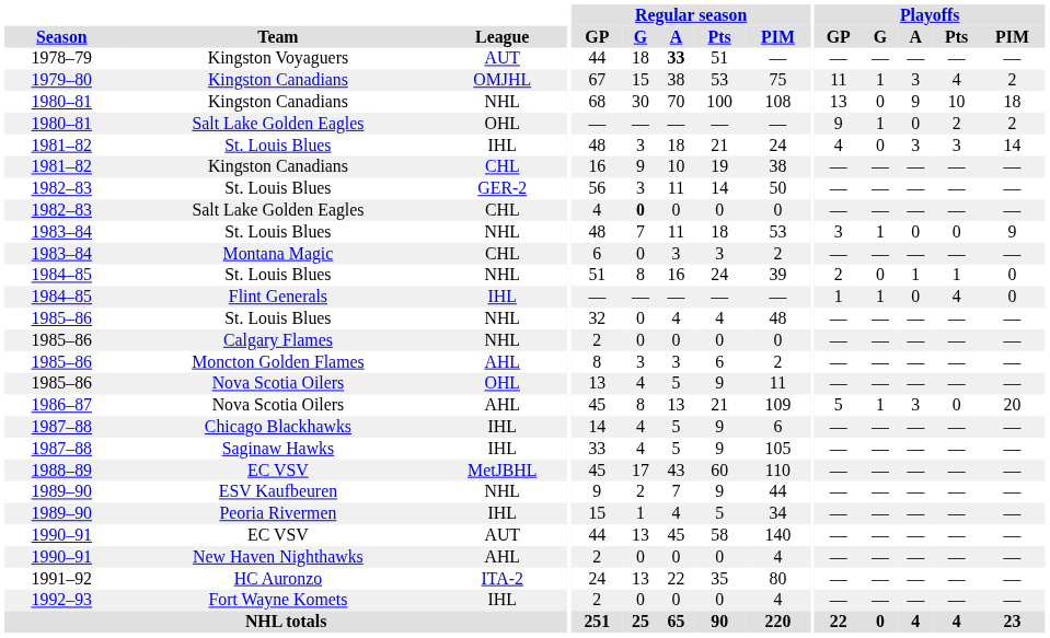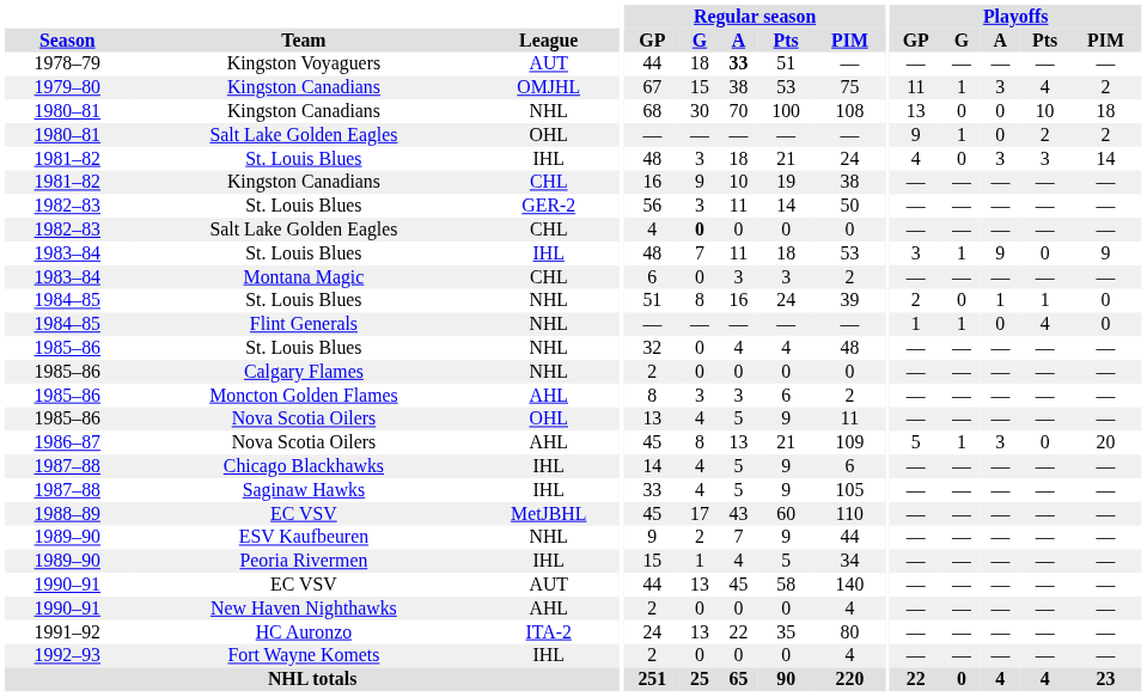 <table border="0" cellpadding="1" cellspacing="0" style="text-align:center; width:60em">
 <tr bgcolor="#e0e0e0">
 <th colspan="3" bgcolor="#ffffff"></th>
 <th rowspan="100" bgcolor="#ffffff"></th>
 <th colspan="5"><a href='#'>Regular season</a></th>
 <th rowspan="100" bgcolor="#ffffff"></th>
 <th colspan="5"><a href='#'>Playoffs</a></th>
 </tr>
 <tr bgcolor="#e0e0e0">
 <th><a href='#'>Season</a></th>
 <th>Team</th>
 <th>League</th>
 <th>GP</th>
 <th><a href='#'>G</a></th>
 <th><a href='#'>A</a></th>
 <th><a href='#'>Pts</a></th>
 <th><a href='#'>PIM</a></th>
 <th>GP</th>
 <th>G</th>
 <th>A</th>
 <th>Pts</th>
 <th>PIM</th>
 </tr>
 <tr>
 <td>1978–79</td>
 <td>Kingston Voyaguers</td>
 <td><a href='#'>AUT</a></td>
 <td>44</td>
 <td>18</td>
 <td><strong>33</strong></td>
 <td>51</td>
 <td>—</td>
 <td>—</td>
 <td>—</td>
 <td>—</td>
 <td>—</td>
 <td>—</td>
 </tr>
 <tr bgcolor="#f0f0f0">
 <td><a href='#'>1979–80</a></td>
 <td><a href='#'>Kingston Canadians</a></td>
 <td><a href='#'>OMJHL</a></td>
 <td>67</td>
 <td>15</td>
 <td>38</td>
 <td>53</td>
 <td>75</td>
 <td>11</td>
 <td>1</td>
 <td>3</td>
 <td>4</td>
 <td>2</td>
 </tr>
 <tr>
 <td><a href='#'>1980–81</a></td>
 <td>Kingston Canadians</td>
 <td>NHL</td>
 <td>68</td>
 <td>30</td>
 <td>70</td>
 <td>100</td>
 <td>108</td>
 <td>13</td>
 <td>0</td>
-<td>9</td>
+<td>0</td>
 <td>10</td>
 <td>18</td>
 </tr>
 <tr bgcolor="#f0f0f0">
 <td><a href='#'>1980–81</a></td>
 <td><a href='#'>Salt Lake Golden Eagles</a></td>
 <td>OHL</td>
 <td>—</td>
 <td>—</td>
 <td>—</td>
 <td>—</td>
 <td>—</td>
 <td>9</td>
 <td>1</td>
 <td>0</td>
 <td>2</td>
 <td>2</td>
 </tr>
 <tr>
 <td><a href='#'>1981–82</a></td>
 <td><a href='#'>St. Louis Blues</a></td>
 <td>IHL</td>
 <td>48</td>
 <td>3</td>
 <td>18</td>
 <td>21</td>
 <td>24</td>
 <td>4</td>
 <td>0</td>
 <td>3</td>
 <td>3</td>
 <td>14</td>
 </tr>
 <tr bgcolor="#f0f0f0">
 <td><a href='#'>1981–82</a></td>
 <td>Kingston Canadians</td>
 <td><a href='#'>CHL</a></td>
 <td>16</td>
 <td>9</td>
 <td>10</td>
 <td>19</td>
 <td>38</td>
 <td>—</td>
 <td>—</td>
 <td>—</td>
 <td>—</td>
 <td>—</td>
 </tr>
 <tr>
 <td><a href='#'>1982–83</a></td>
 <td>St. Louis Blues</td>
 <td><a href='#'>GER-2</a></td>
 <td>56</td>
 <td>3</td>
 <td>11</td>
 <td>14</td>
 <td>50</td>
 <td>—</td>
 <td>—</td>
 <td>—</td>
 <td>—</td>
 <td>—</td>
 </tr>
 <tr bgcolor="#f0f0f0">
 <td><a href='#'>1982–83</a></td>
 <td>Salt Lake Golden Eagles</td>
 <td>CHL</td>
 <td>4</td>
 <td><strong>0</strong></td>
 <td>0</td>
 <td>0</td>
 <td>0</td>
 <td>—</td>
 <td>—</td>
 <td>—</td>
 <td>—</td>
 <td>—</td>
 </tr>
 <tr>
 <td><a href='#'>1983–84</a></td>
 <td>St. Louis Blues</td>
-<td>NHL</td>
+<td><a href='#'>IHL</a></td>
 <td>48</td>
 <td>7</td>
 <td>11</td>
 <td>18</td>
 <td>53</td>
 <td>3</td>
 <td>1</td>
-<td>0</td>
+<td>9</td>
 <td>0</td>
 <td>9</td>
 </tr>
 <tr bgcolor="#f0f0f0">
 <td><a href='#'>1983–84</a></td>
 <td><a href='#'>Montana Magic</a></td>
 <td>CHL</td>
 <td>6</td>
 <td>0</td>
 <td>3</td>
 <td>3</td>
 <td>2</td>
 <td>—</td>
 <td>—</td>
 <td>—</td>
 <td>—</td>
 <td>—</td>
 </tr>
 <tr>
 <td><a href='#'>1984–85</a></td>
 <td>St. Louis Blues</td>
 <td>NHL</td>
 <td>51</td>
 <td>8</td>
 <td>16</td>
 <td>24</td>
 <td>39</td>
 <td>2</td>
 <td>0</td>
 <td>1</td>
 <td>1</td>
 <td>0</td>
 </tr>
 <tr bgcolor="#f0f0f0">
 <td><a href='#'>1984–85</a></td>
 <td><a href='#'>Flint Generals</a></td>
-<td><a href='#'>IHL</a></td>
+<td>NHL</td>
 <td>—</td>
 <td>—</td>
 <td>—</td>
 <td>—</td>
 <td>—</td>
 <td>1</td>
 <td>1</td>
 <td>0</td>
 <td>4</td>
 <td>0</td>
 </tr>
 <tr>
 <td><a href='#'>1985–86</a></td>
 <td>St. Louis Blues</td>
 <td>NHL</td>
 <td>32</td>
 <td>0</td>
 <td>4</td>
 <td>4</td>
 <td>48</td>
 <td>—</td>
 <td>—</td>
 <td>—</td>
 <td>—</td>
 <td>—</td>
 </tr>
 <tr bgcolor="#f0f0f0">
 <td>1985–86</td>
 <td><a href='#'>Calgary Flames</a></td>
 <td>NHL</td>
 <td>2</td>
 <td>0</td>
 <td>0</td>
 <td>0</td>
 <td>0</td>
 <td>—</td>
 <td>—</td>
 <td>—</td>
 <td>—</td>
 <td>—</td>
 </tr>
 <tr>
 <td><a href='#'>1985–86</a></td>
 <td><a href='#'>Moncton Golden Flames</a></td>
 <td><a href='#'>AHL</a></td>
 <td>8</td>
 <td>3</td>
 <td>3</td>
 <td>6</td>
 <td>2</td>
 <td>—</td>
 <td>—</td>
 <td>—</td>
 <td>—</td>
 <td>—</td>
 </tr>
 <tr bgcolor="#f0f0f0">
 <td>1985–86</td>
 <td><a href='#'>Nova Scotia Oilers</a></td>
 <td><a href='#'>OHL</a></td>
 <td>13</td>
 <td>4</td>
 <td>5</td>
 <td>9</td>
 <td>11</td>
 <td>—</td>
 <td>—</td>
 <td>—</td>
 <td>—</td>
 <td>—</td>
 </tr>
 <tr>
 <td><a href='#'>1986–87</a></td>
 <td>Nova Scotia Oilers</td>
 <td>AHL</td>
 <td>45</td>
 <td>8</td>
 <td>13</td>
 <td>21</td>
 <td>109</td>
 <td>5</td>
 <td>1</td>
 <td>3</td>
 <td>0</td>
 <td>20</td>
 </tr>
 <tr bgcolor="#f0f0f0">
 <td><a href='#'>1987–88</a></td>
 <td><a href='#'>Chicago Blackhawks</a></td>
 <td>IHL</td>
 <td>14</td>
 <td>4</td>
 <td>5</td>
 <td>9</td>
 <td>6</td>
 <td>—</td>
 <td>—</td>
 <td>—</td>
 <td>—</td>
 <td>—</td>
 </tr>
 <tr>
 <td><a href='#'>1987–88</a></td>
 <td><a href='#'>Saginaw Hawks</a></td>
 <td>IHL</td>
 <td>33</td>
 <td>4</td>
 <td>5</td>
 <td>9</td>
 <td>105</td>
 <td>—</td>
 <td>—</td>
 <td>—</td>
 <td>—</td>
 <td>—</td>
 </tr>
 <tr bgcolor="#f0f0f0">
 <td><a href='#'>1988–89</a></td>
 <td><a href='#'>EC VSV</a></td>
 <td><a href='#'>MetJBHL</a></td>
 <td>45</td>
 <td>17</td>
 <td>43</td>
 <td>60</td>
 <td>110</td>
 <td>—</td>
 <td>—</td>
 <td>—</td>
 <td>—</td>
 <td>—</td>
 </tr>
 <tr>
 <td><a href='#'>1989–90</a></td>
 <td><a href='#'>ESV Kaufbeuren</a></td>
 <td>NHL</td>
 <td>9</td>
 <td>2</td>
 <td>7</td>
 <td>9</td>
 <td>44</td>
 <td>—</td>
 <td>—</td>
 <td>—</td>
 <td>—</td>
 <td>—</td>
 </tr>
 <tr bgcolor="#f0f0f0">
 <td><a href='#'>1989–90</a></td>
 <td><a href='#'>Peoria Rivermen</a></td>
 <td>IHL</td>
 <td>15</td>
 <td>1</td>
 <td>4</td>
 <td>5</td>
 <td>34</td>
 <td>—</td>
 <td>—</td>
 <td>—</td>
 <td>—</td>
 <td>—</td>
 </tr>
 <tr>
 <td><a href='#'>1990–91</a></td>
 <td>EC VSV</td>
 <td>AUT</td>
 <td>44</td>
 <td>13</td>
 <td>45</td>
 <td>58</td>
 <td>140</td>
 <td>—</td>
 <td>—</td>
 <td>—</td>
 <td>—</td>
 <td>—</td>
 </tr>
 <tr bgcolor="#f0f0f0">
 <td><a href='#'>1990–91</a></td>
 <td><a href='#'>New Haven Nighthawks</a></td>
 <td>AHL</td>
 <td>2</td>
 <td>0</td>
 <td>0</td>
 <td>0</td>
 <td>4</td>
 <td>—</td>
 <td>—</td>
 <td>—</td>
 <td>—</td>
 <td>—</td>
 </tr>
 <tr>
 <td>1991–92</td>
 <td><a href='#'>HC Auronzo</a></td>
 <td><a href='#'>ITA-2</a></td>
 <td>24</td>
 <td>13</td>
 <td>22</td>
 <td>35</td>
 <td>80</td>
 <td>—</td>
 <td>—</td>
 <td>—</td>
 <td>—</td>
 <td>—</td>
 </tr>
 <tr bgcolor="#f0f0f0">
 <td><a href='#'>1992–93</a></td>
 <td><a href='#'>Fort Wayne Komets</a></td>
 <td>IHL</td>
 <td>2</td>
 <td>0</td>
 <td>0</td>
 <td>0</td>
 <td>4</td>
 <td>—</td>
 <td>—</td>
 <td>—</td>
 <td>—</td>
 <td>—</td>
 </tr>
 <tr bgcolor="#e0e0e0">
 <th colspan="3">NHL totals</th>
 <th>251</th>
 <th>25</th>
 <th>65</th>
 <th>90</th>
 <th>220</th>
 <th>22</th>
 <th>0</th>
 <th>4</th>
 <th>4</th>
 <th>23</th>
 </tr>
 </table>
